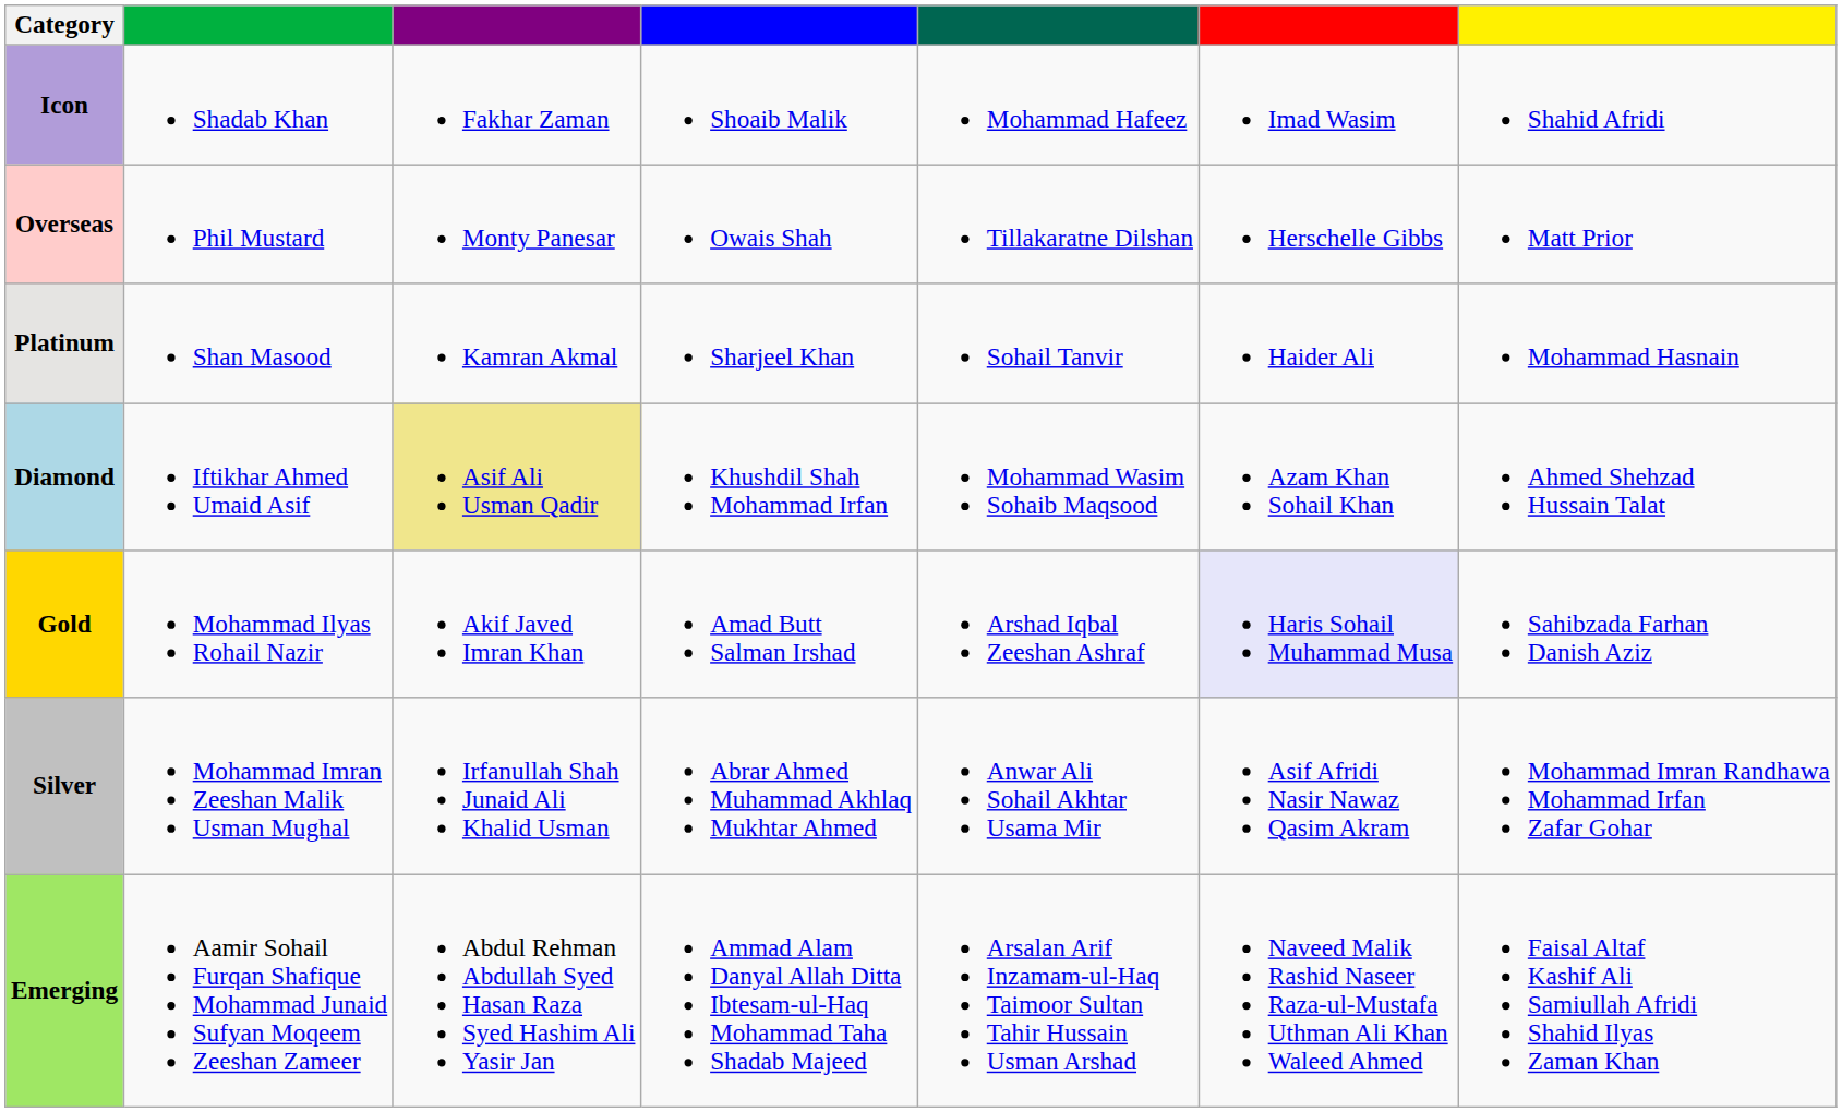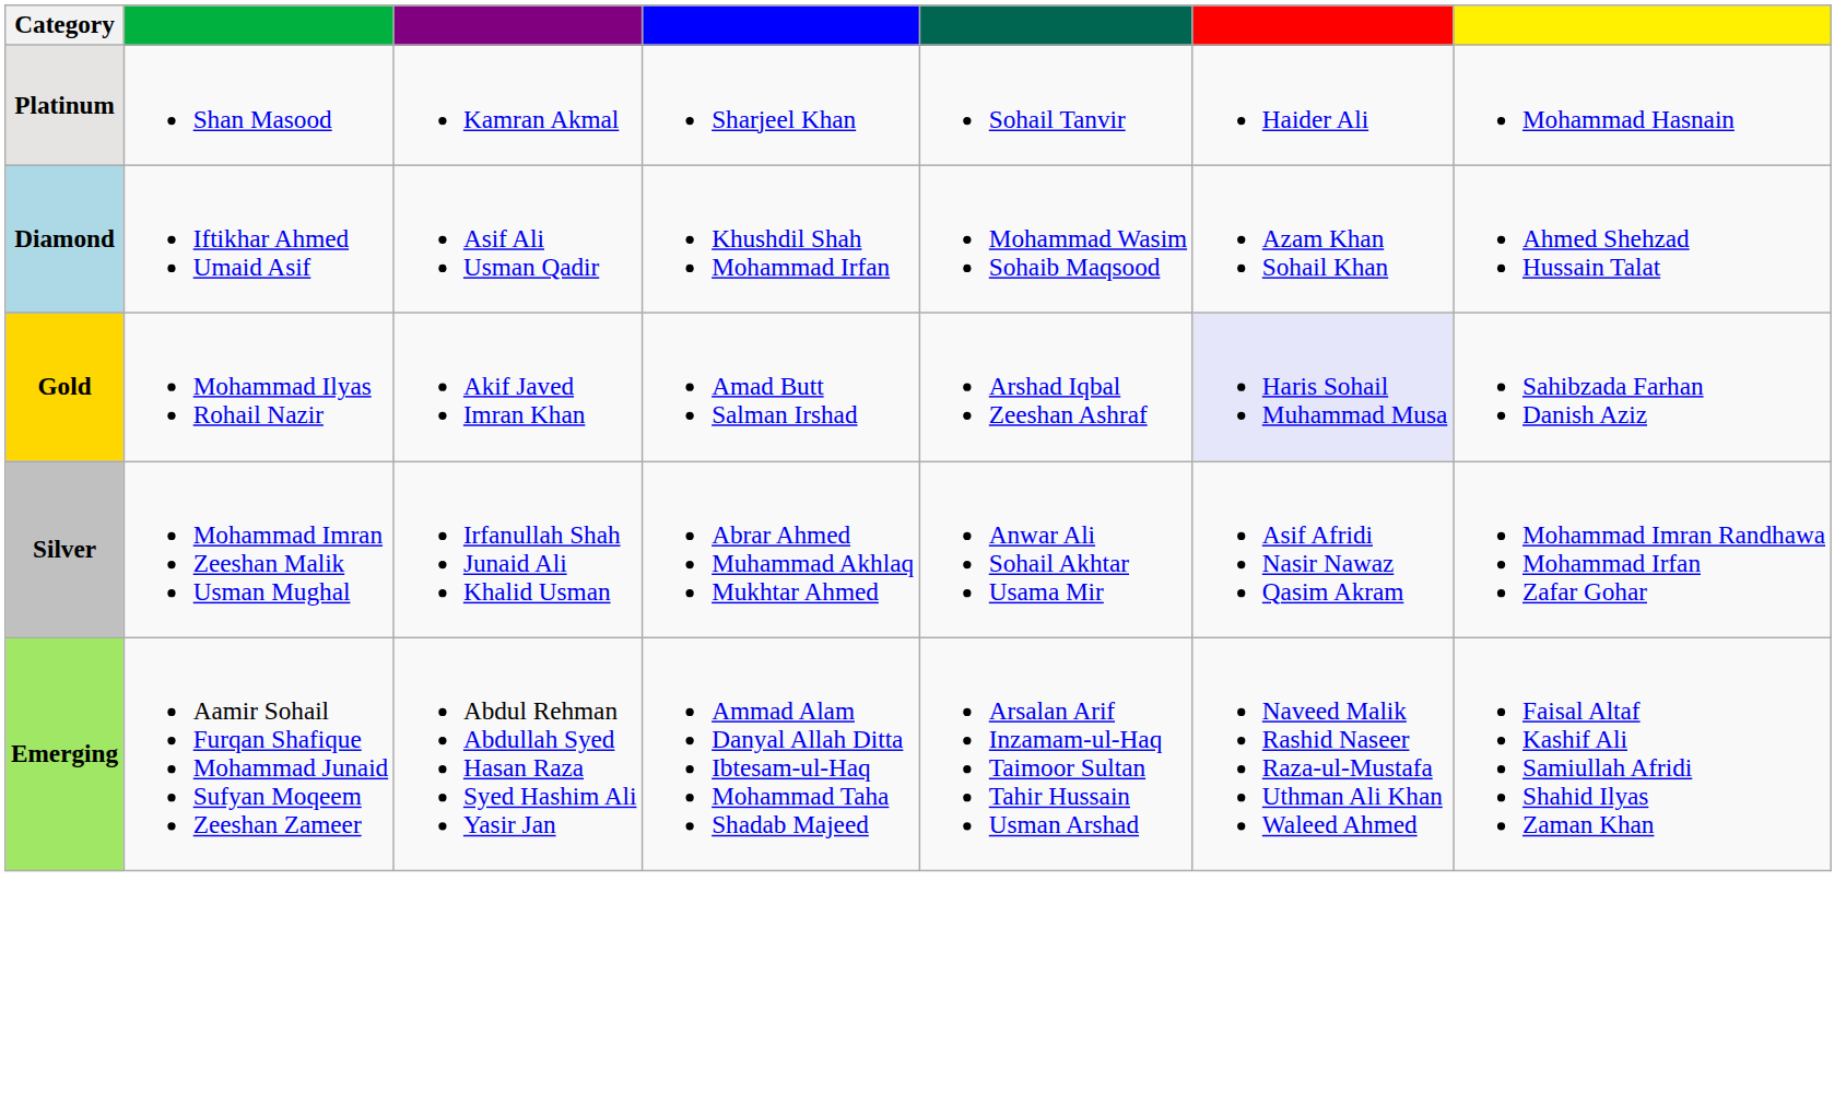 <table class="wikitable">
 <tr>
 <th>Category</th>
 <th style="background:#00B13F"></th>
 <th style="background:purple"></th>
 <th style="background:#0000FF"></th>
 <th style="background:#006651"></th>
 <th style="background:#FF0000"></th>
 <th style="background:#FFF100"></th>
-</tr>
-<tr>
-<th style="background:#B19CD9">Icon</th>
-<td><br><ul><li> <a href='#'>Shadab Khan</a></li></ul></td>
-<td><br><ul><li> <a href='#'>Fakhar Zaman</a></li></ul></td>
-<td><br><ul><li> <a href='#'>Shoaib Malik</a></li></ul></td>
-<td><br><ul><li> <a href='#'>Mohammad Hafeez</a></li></ul></td>
-<td><br><ul><li> <a href='#'>Imad Wasim</a></li></ul></td>
-<td><br><ul><li> <a href='#'>Shahid Afridi</a></li></ul></td>
-</tr>
-<tr>
-<th style="background:#ffcccb">Overseas</th>
-<td><br><ul><li> <a href='#'>Phil Mustard</a></li></ul></td>
-<td><br><ul><li> <a href='#'>Monty Panesar</a></li></ul></td>
-<td><br><ul><li> <a href='#'>Owais Shah</a></li></ul></td>
-<td><br><ul><li> <a href='#'>Tillakaratne Dilshan</a></li></ul></td>
-<td><br><ul><li> <a href='#'>Herschelle Gibbs</a></li></ul></td>
-<td><br><ul><li> <a href='#'>Matt Prior</a></li></ul></td>
 </tr>
 <tr>
 <th style="background:#E5E4E2">Platinum</th>
 <td><br><ul><li> <a href='#'>Shan Masood</a></li></ul></td>
 <td><br><ul><li> <a href='#'>Kamran Akmal</a></li></ul></td>
 <td><br><ul><li> <a href='#'>Sharjeel Khan</a></li></ul></td>
 <td><br><ul><li> <a href='#'>Sohail Tanvir</a></li></ul></td>
 <td><br><ul><li> <a href='#'>Haider Ali</a></li></ul></td>
 <td><br><ul><li> <a href='#'>Mohammad Hasnain</a></li></ul></td>
 </tr>
 <tr>
 <th style="background:lightblue">Diamond</th>
 <td><br><ul><li> <a href='#'>Iftikhar Ahmed</a></li><li> <a href='#'>Umaid Asif</a></li></ul></td>
-<td style="background: khaki;"><br><ul><li> <a href='#'>Asif Ali</a></li><li> <a href='#'>Usman Qadir</a></li></ul></td>
+<td><br><ul><li> <a href='#'>Asif Ali</a></li><li> <a href='#'>Usman Qadir</a></li></ul></td>
 <td><br><ul><li> <a href='#'>Khushdil Shah</a></li><li> <a href='#'>Mohammad Irfan</a></li></ul></td>
 <td><br><ul><li> <a href='#'>Mohammad Wasim</a></li><li> <a href='#'>Sohaib Maqsood</a></li></ul></td>
 <td><br><ul><li> <a href='#'>Azam Khan</a></li><li> <a href='#'>Sohail Khan</a></li></ul></td>
 <td><br><ul><li> <a href='#'>Ahmed Shehzad</a></li><li> <a href='#'>Hussain Talat</a></li></ul></td>
 </tr>
 <tr>
 <th style="background:gold">Gold</th>
 <td><br><ul><li> <a href='#'>Mohammad Ilyas</a></li><li> <a href='#'>Rohail Nazir</a></li></ul></td>
 <td><br><ul><li> <a href='#'>Akif Javed</a></li><li> <a href='#'>Imran Khan</a></li></ul></td>
 <td><br><ul><li> <a href='#'>Amad Butt</a></li><li> <a href='#'>Salman Irshad</a></li></ul></td>
 <td><br><ul><li> <a href='#'>Arshad Iqbal</a></li><li> <a href='#'>Zeeshan Ashraf</a></li></ul></td>
 <td style="background: lavender;"><br><ul><li> <a href='#'>Haris Sohail</a></li><li> <a href='#'>Muhammad Musa</a></li></ul></td>
 <td><br><ul><li> <a href='#'>Sahibzada Farhan</a></li><li> <a href='#'>Danish Aziz</a></li></ul></td>
 </tr>
 <tr>
 <th style="background:#C0C0C0">Silver</th>
 <td><br><ul><li> <a href='#'>Mohammad Imran</a></li><li> <a href='#'>Zeeshan Malik</a></li><li> <a href='#'>Usman Mughal</a></li></ul></td>
 <td><br><ul><li> <a href='#'>Irfanullah Shah</a></li><li> <a href='#'>Junaid Ali</a></li><li> <a href='#'>Khalid Usman</a></li></ul></td>
 <td><br><ul><li> <a href='#'>Abrar Ahmed</a></li><li> <a href='#'>Muhammad Akhlaq</a></li><li> <a href='#'>Mukhtar Ahmed</a></li></ul></td>
 <td><br><ul><li> <a href='#'>Anwar Ali</a></li><li> <a href='#'>Sohail Akhtar</a></li><li> <a href='#'>Usama Mir</a></li></ul></td>
 <td><br><ul><li> <a href='#'>Asif Afridi</a></li><li> <a href='#'>Nasir Nawaz</a></li><li> <a href='#'>Qasim Akram</a></li></ul></td>
 <td><br><ul><li> <a href='#'>Mohammad Imran Randhawa</a></li><li> <a href='#'>Mohammad Irfan</a></li><li> <a href='#'>Zafar Gohar</a></li></ul></td>
 </tr>
 <tr>
 <th style="background:#9FE764">Emerging</th>
 <td><br><ul><li> Aamir Sohail</li><li> <a href='#'>Furqan Shafique</a></li><li> <a href='#'>Mohammad Junaid</a></li><li> <a href='#'>Sufyan Moqeem</a></li><li> <a href='#'>Zeeshan Zameer</a></li></ul></td>
 <td><br><ul><li> Abdul Rehman</li><li> <a href='#'>Abdullah Syed</a></li><li> <a href='#'>Hasan Raza</a></li><li> <a href='#'>Syed Hashim Ali</a></li><li> <a href='#'>Yasir Jan</a></li></ul></td>
 <td><br><ul><li> <a href='#'>Ammad Alam</a></li><li> <a href='#'>Danyal Allah Ditta</a></li><li> <a href='#'>Ibtesam-ul-Haq</a></li><li> <a href='#'>Mohammad Taha</a></li><li> <a href='#'>Shadab Majeed</a></li></ul></td>
 <td><br><ul><li> <a href='#'>Arsalan Arif</a></li><li> <a href='#'>Inzamam-ul-Haq</a></li><li> <a href='#'>Taimoor Sultan</a></li><li> <a href='#'>Tahir Hussain</a></li><li> <a href='#'>Usman Arshad</a></li></ul></td>
 <td><br><ul><li> <a href='#'>Naveed Malik</a></li><li> <a href='#'>Rashid Naseer</a></li><li> <a href='#'>Raza-ul-Mustafa</a></li><li> <a href='#'>Uthman Ali Khan</a></li><li> <a href='#'>Waleed Ahmed</a></li></ul></td>
 <td><br><ul><li> <a href='#'>Faisal Altaf</a></li><li> <a href='#'>Kashif Ali</a></li><li> <a href='#'>Samiullah Afridi</a></li><li> <a href='#'>Shahid Ilyas</a></li><li> <a href='#'>Zaman Khan</a></li></ul></td>
 </tr>
 </table>
